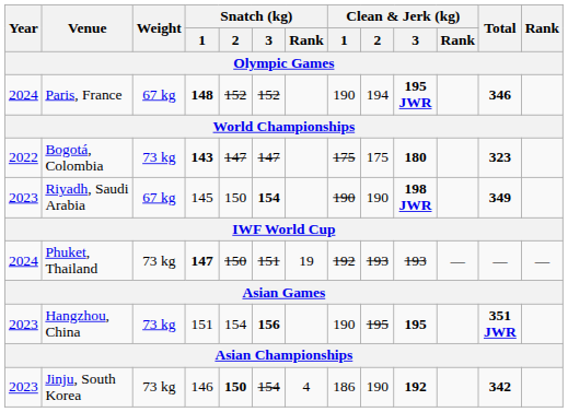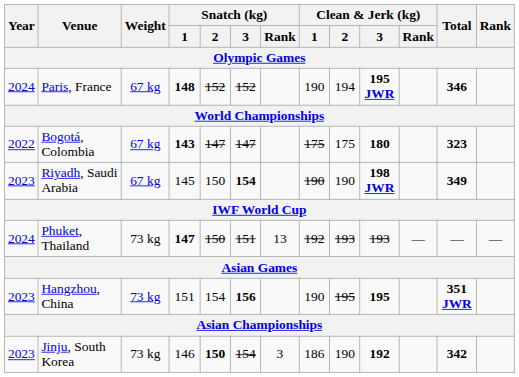 <table class="wikitable" style="text-align:center;">
 <tr>
 <th rowspan=2 width=40>Year</th>
 <th rowspan=2 width=250>Venue</th>
 <th rowspan=2 width=60>Weight</th>
 <th colspan=4>Snatch (kg)</th>
 <th colspan=4>Clean & Jerk (kg)</th>
 <th rowspan=2 width=65>Total</th>
 <th rowspan=2 width=40>Rank</th>
 </tr>
 <tr>
 <th width=65>1</th>
 <th width=65>2</th>
 <th width=65>3</th>
 <th width=45>Rank</th>
 <th width=65>1</th>
 <th width=65>2</th>
 <th width=65>3</th>
 <th width=45>Rank</th>
 </tr>
 <tr>
 <th colspan=13><a href='#'>Olympic Games</a></th>
 </tr>
 <tr>
 <td><a href='#'>2024</a></td>
 <td align=left><a href='#'>Paris</a>, France</td>
 <td><a href='#'>67 kg</a></td>
 <td><strong>148</strong></td>
 <td><s>152</s></td>
 <td><s>152</s></td>
 <td></td>
 <td>190</td>
 <td>194</td>
 <td><strong>195 <a href='#'>JWR</a></strong></td>
 <td></td>
 <td><strong>346</strong></td>
 <td></td>
 </tr>
 <tr>
 <th colspan=15><a href='#'>World Championships</a></th>
 </tr>
 <tr>
 <td><a href='#'>2022</a></td>
 <td align=left><a href='#'>Bogotá</a>, Colombia</td>
-<td><a href='#'>73 kg</a></td>
+<td><a href='#'>67 kg</a></td>
 <td><strong>143</strong></td>
 <td><s>147</s></td>
 <td><s>147</s></td>
 <td></td>
 <td><s>175</s></td>
 <td>175</td>
 <td><strong>180</strong></td>
 <td></td>
 <td><strong>323</strong></td>
 <td></td>
 </tr>
 <tr>
 <td><a href='#'>2023</a></td>
 <td align=left><a href='#'>Riyadh</a>, Saudi Arabia</td>
 <td><a href='#'>67 kg</a></td>
 <td>145</td>
 <td>150</td>
 <td><strong>154</strong></td>
 <td></td>
 <td><s>190</s></td>
 <td>190</td>
 <td><strong>198 <a href='#'>JWR</a></strong></td>
 <td></td>
 <td><strong>349</strong></td>
 <td></td>
 </tr>
 <tr>
 <th colspan=13><a href='#'>IWF World Cup</a></th>
 </tr>
 <tr>
 <td><a href='#'>2024</a></td>
 <td align=left><a href='#'>Phuket</a>, Thailand</td>
 <td>73 kg</td>
 <td><strong>147</strong></td>
 <td><s>150</s></td>
 <td><s>151</s></td>
-<td>19</td>
+<td>13</td>
 <td><s>192</s></td>
 <td><s>193</s></td>
 <td><s>193</s></td>
 <td>—</td>
 <td>—</td>
 <td>—</td>
 </tr>
 <tr>
 <th colspan=13><a href='#'>Asian Games</a></th>
 </tr>
 <tr>
 <td><a href='#'>2023</a></td>
 <td align=left><a href='#'>Hangzhou</a>, China</td>
 <td><a href='#'>73 kg</a></td>
 <td>151</td>
 <td>154</td>
 <td><strong>156</strong></td>
 <td></td>
 <td>190</td>
 <td><s>195</s></td>
 <td><strong>195</strong></td>
 <td></td>
 <td><strong>351 <a href='#'>JWR</a></strong></td>
 <td></td>
 </tr>
 <tr>
 <th colspan=13><a href='#'>Asian Championships</a></th>
 </tr>
 <tr>
 <td><a href='#'>2023</a></td>
 <td align=left><a href='#'>Jinju</a>, South Korea</td>
 <td>73 kg</td>
 <td>146</td>
 <td><strong>150</strong></td>
 <td><s>154</s></td>
-<td>4</td>
+<td>3</td>
 <td>186</td>
 <td>190</td>
 <td><strong>192</strong></td>
 <td></td>
 <td><strong>342</strong></td>
 <td></td>
 </tr>
 </table>
